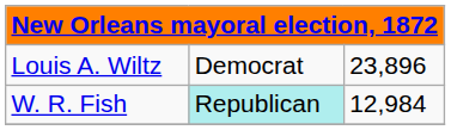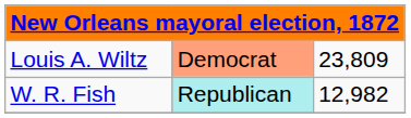 <table class="wikitable">
 <tr>
 <th colspan="7" style="background-color:#FF7F00;text-align:center;"><a href='#'>New Orleans mayoral election, 1872</a></th>
 </tr>
 <tr>
 <td><a href='#'>Louis A. Wiltz</a></td>
-<td>Democrat</td>
-<td>23,896</td>
+<td style="background: lightsalmon;">Democrat</td>
+<td>23,809</td>
 </tr>
 <tr>
 <td><a href='#'>W. R. Fish</a></td>
 <td style="background: paleturquoise;">Republican</td>
-<td>12,984</td>
+<td>12,982</td>
 </tr>
 <tr>
 </tr>
 </table>
